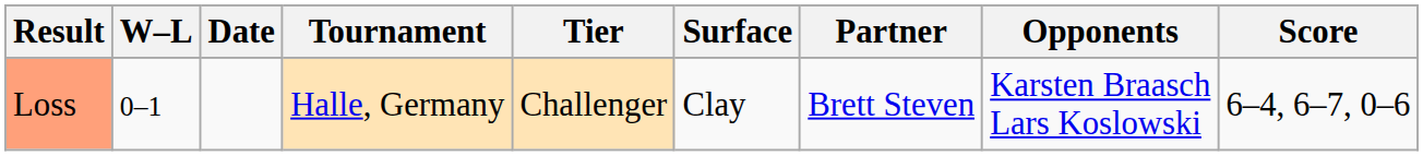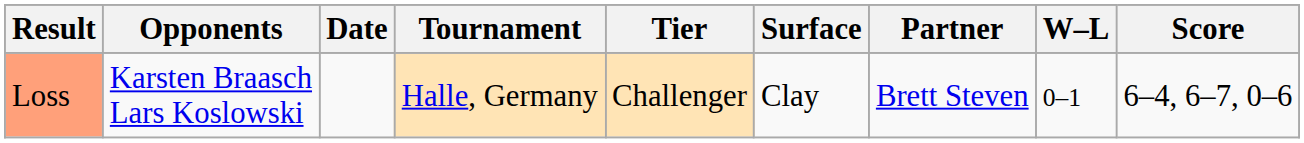 <table class="sortable wikitable">
 <tr>
 <th>Result</th>
-<th class="unsortable">W–L</th>
+<th>Opponents</th>
 <th>Date</th>
 <th>Tournament</th>
 <th>Tier</th>
 <th>Surface</th>
 <th>Partner</th>
-<th>Opponents</th>
+<th class="unsortable">W–L</th>
 <th class="unsortable">Score</th>
 </tr>
 <tr>
 <td style="background:#ffa07a;">Loss</td>
-<td><small>0–1</small></td>
+<td> <a href='#'>Karsten Braasch</a> <br>  <a href='#'>Lars Koslowski</a></td>
 <td></td>
 <td style="background:moccasin;"><a href='#'>Halle</a>, Germany</td>
 <td style="background:moccasin;">Challenger</td>
 <td>Clay</td>
 <td> <a href='#'>Brett Steven</a></td>
-<td> <a href='#'>Karsten Braasch</a> <br>  <a href='#'>Lars Koslowski</a></td>
+<td><small>0–1</small></td>
 <td>6–4, 6–7, 0–6</td>
 </tr>
 </table>
